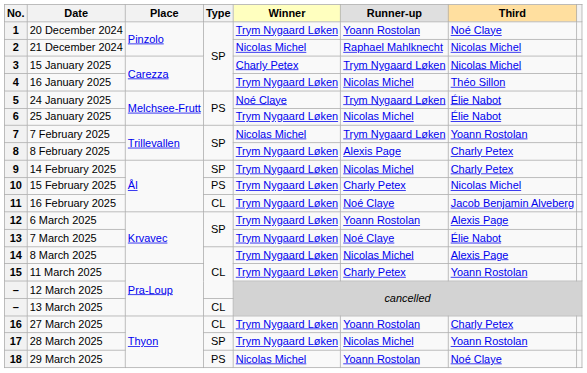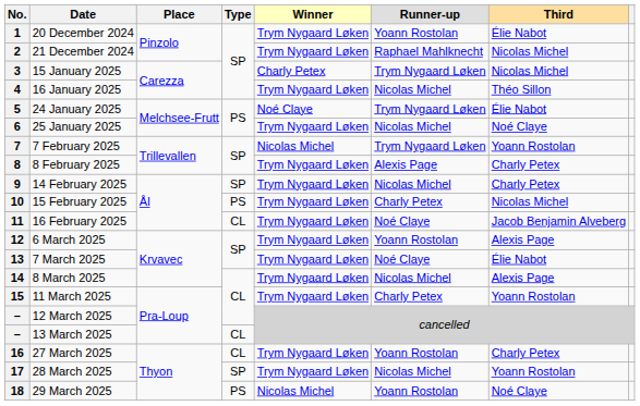 <table class="wikitable" style="font-size: 90%;">
 <tr>
 <th>No.</th>
 <th>Date</th>
 <th>Place</th>
 <th>Type</th>
 <th style="background:#ffffbf;">Winner</th>
 <th style="background:#dfdfdf;">Runner-up</th>
 <th style="background:#ffdf9f;">Third</th>
 <th></th>
 </tr>
 <tr>
 <th>1</th>
 <td>20 December 2024</td>
 <td rowspan="2"> <a href='#'>Pinzolo</a></td>
 <td rowspan="4" align="center">SP</td>
 <td> <a href='#'>Trym Nygaard Løken</a></td>
 <td> <a href='#'>Yoann Rostolan</a></td>
-<td> <a href='#'>Noé Claye</a></td>
+<td> <a href='#'>Élie Nabot</a></td>
 <td align="center"></td>
 </tr>
 <tr>
 <th>2</th>
 <td>21 December 2024</td>
-<td> <a href='#'>Nicolas Michel</a></td>
+<td> <a href='#'>Trym Nygaard Løken</a></td>
 <td> <a href='#'>Raphael Mahlknecht</a></td>
 <td> <a href='#'>Nicolas Michel</a></td>
 <td align="center"></td>
 </tr>
 <tr>
 <th>3</th>
 <td>15 January 2025</td>
 <td rowspan="2"> <a href='#'>Carezza</a></td>
 <td> <a href='#'>Charly Petex</a></td>
 <td> <a href='#'>Trym Nygaard Løken</a></td>
 <td> <a href='#'>Nicolas Michel</a></td>
 <td align="center"></td>
 </tr>
 <tr>
 <th>4</th>
 <td>16 January 2025</td>
 <td> <a href='#'>Trym Nygaard Løken</a></td>
 <td> <a href='#'>Nicolas Michel</a></td>
 <td> <a href='#'>Théo Sillon</a></td>
 <td align="center"></td>
 </tr>
 <tr>
 <th>5</th>
 <td>24 January 2025</td>
 <td rowspan="2"> <a href='#'>Melchsee-Frutt</a></td>
 <td rowspan="2" align="center">PS</td>
 <td> <a href='#'>Noé Claye</a></td>
 <td> <a href='#'>Trym Nygaard Løken</a></td>
 <td> <a href='#'>Élie Nabot</a></td>
 <td align="center"></td>
 </tr>
 <tr>
 <th>6</th>
 <td>25 January 2025</td>
 <td> <a href='#'>Trym Nygaard Løken</a></td>
 <td> <a href='#'>Nicolas Michel</a></td>
-<td> <a href='#'>Élie Nabot</a></td>
+<td> <a href='#'>Noé Claye</a></td>
 <td align="center"></td>
 </tr>
 <tr>
 <th>7</th>
 <td>7 February 2025</td>
 <td rowspan="2"> <a href='#'>Trillevallen</a></td>
 <td rowspan="2" align="center">SP</td>
 <td> <a href='#'>Nicolas Michel</a></td>
 <td> <a href='#'>Trym Nygaard Løken</a></td>
 <td> <a href='#'>Yoann Rostolan</a></td>
 <td align="center"></td>
 </tr>
 <tr>
 <th>8</th>
 <td>8 February 2025</td>
 <td> <a href='#'>Trym Nygaard Løken</a></td>
 <td> <a href='#'>Alexis Page</a></td>
 <td> <a href='#'>Charly Petex</a></td>
 <td align="center"></td>
 </tr>
 <tr>
 <th>9</th>
 <td>14 February 2025</td>
 <td rowspan="3"> <a href='#'>Ål</a></td>
 <td align="center">SP</td>
 <td> <a href='#'>Trym Nygaard Løken</a></td>
 <td> <a href='#'>Nicolas Michel</a></td>
 <td> <a href='#'>Charly Petex</a></td>
 <td align="center"></td>
 </tr>
 <tr>
 <th>10</th>
 <td>15 February 2025</td>
 <td align="center">PS</td>
 <td> <a href='#'>Trym Nygaard Løken</a></td>
 <td> <a href='#'>Charly Petex</a></td>
 <td> <a href='#'>Nicolas Michel</a></td>
 <td align="center"></td>
 </tr>
 <tr>
 <th>11</th>
 <td>16 February 2025</td>
 <td align="center">CL</td>
 <td> <a href='#'>Trym Nygaard Løken</a></td>
 <td> <a href='#'>Noé Claye</a></td>
 <td> <a href='#'>Jacob Benjamin Alveberg</a></td>
 <td align="center"></td>
 </tr>
 <tr>
 <th>12</th>
 <td>6 March 2025</td>
 <td rowspan="3"> <a href='#'>Krvavec</a></td>
 <td rowspan="2" align="center">SP</td>
 <td> <a href='#'>Trym Nygaard Løken</a></td>
 <td> <a href='#'>Yoann Rostolan</a></td>
 <td> <a href='#'>Alexis Page</a></td>
 <td align="center"></td>
 </tr>
 <tr>
 <th>13</th>
 <td>7 March 2025</td>
 <td> <a href='#'>Trym Nygaard Løken</a></td>
 <td> <a href='#'>Noé Claye</a></td>
 <td> <a href='#'>Élie Nabot</a></td>
 <td align="center"></td>
 </tr>
 <tr>
 <th>14</th>
 <td>8 March 2025</td>
 <td rowspan="3" align="center">CL</td>
 <td> <a href='#'>Trym Nygaard Løken</a></td>
 <td> <a href='#'>Nicolas Michel</a></td>
 <td> <a href='#'>Alexis Page</a></td>
 <td align="center"></td>
 </tr>
 <tr>
 <th>15</th>
 <td>11 March 2025</td>
 <td rowspan="3"> <a href='#'>Pra-Loup</a></td>
 <td> <a href='#'>Trym Nygaard Løken</a></td>
 <td> <a href='#'>Charly Petex</a></td>
 <td> <a href='#'>Yoann Rostolan</a></td>
 <td align="center"></td>
 </tr>
 <tr>
 <th>–</th>
 <td>12 March 2025</td>
 <td colspan="4" rowspan="2" align="center" style="background:#D3D3D3"><em>cancelled</em></td>
 </tr>
 <tr>
 <th>–</th>
 <td>13 March 2025</td>
 <td align="center">CL</td>
 </tr>
 <tr>
 <th>16</th>
 <td>27 March 2025</td>
 <td rowspan="3"> <a href='#'>Thyon</a></td>
 <td align="center">CL</td>
 <td> <a href='#'>Trym Nygaard Løken</a></td>
 <td> <a href='#'>Yoann Rostolan</a></td>
 <td> <a href='#'>Charly Petex</a></td>
 <td align="center"></td>
 </tr>
 <tr>
 <th>17</th>
 <td>28 March 2025</td>
 <td align="center">SP</td>
 <td> <a href='#'>Trym Nygaard Løken</a></td>
 <td> <a href='#'>Nicolas Michel</a></td>
 <td> <a href='#'>Yoann Rostolan</a></td>
 <td align="center"></td>
 </tr>
 <tr>
 <th>18</th>
 <td>29 March 2025</td>
 <td align="center">PS</td>
 <td> <a href='#'>Nicolas Michel</a></td>
 <td> <a href='#'>Yoann Rostolan</a></td>
 <td> <a href='#'>Noé Claye</a></td>
 <td align="center"></td>
 </tr>
 </table>
